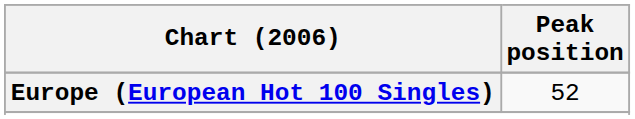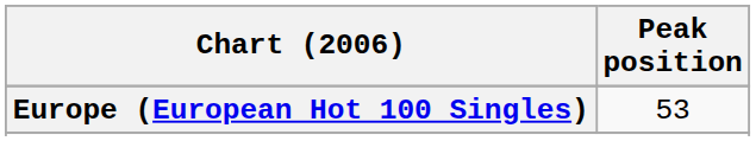 <table class="wikitable sortable plainrowheaders" style="text-align:center">
 <tr>
 <th scope="col">Chart (2006)</th>
 <th scope="col">Peak<br>position</th>
 </tr>
 <tr>
 </tr>
 <tr>
 </tr>
 <tr>
 <th scope="row">Europe (<a href='#'>European Hot 100 Singles</a>)</th>
-<td>52</td>
+<td>53</td>
 </tr>
 <tr>
 </tr>
 <tr>
 </tr>
 <tr>
 </tr>
 <tr>
 </tr>
 </table>
